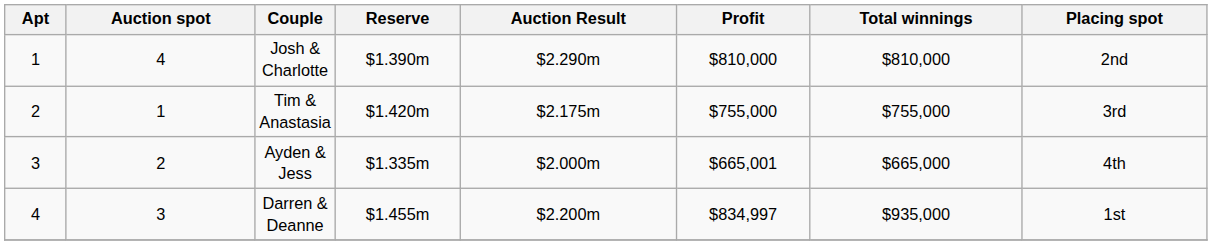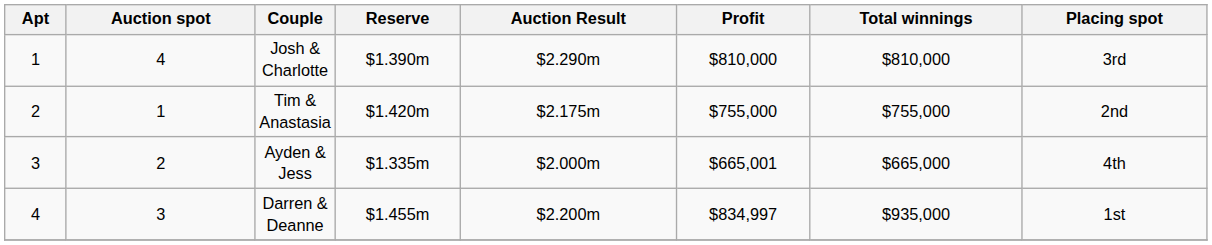 <table class="wikitable" style="text-align: center; font-size: 9pt; line-height:16px; width:70%" |>
 <tr>
 <th>Apt</th>
 <th>Auction spot</th>
 <th>Couple</th>
 <th>Reserve</th>
 <th>Auction Result</th>
 <th>Profit</th>
 <th>Total winnings</th>
 <th>Placing spot</th>
 </tr>
 <tr>
 <td>1</td>
 <td style="text-align:center">4</td>
 <td style="width:5%;" scope="col" style="background:#00BFFF; color:black;">Josh & Charlotte</td>
 <td style="text-align:center">$1.390m</td>
 <td style="text-align:center">$2.290m</td>
 <td style="text-align:center">$810,000</td>
 <td style="text-align:center">$810,000</td>
-<td style="text-align:center">2nd</td>
+<td style="text-align:center">3rd</td>
 </tr>
 <tr>
 <td>2</td>
 <td style="text-align:center">1</td>
 <td style="width:5%;" scope="col" style="background:Black; background-color:#FDEE00">Tim & Anastasia</td>
 <td style="text-align:center">$1.420m</td>
 <td style="text-align:center">$2.175m</td>
 <td style="text-align:center">$755,000</td>
 <td style="text-align:center">$755,000</td>
-<td style="text-align:center">3rd</td>
+<td style="text-align:center">2nd</td>
 </tr>
 <tr>
 <td>3</td>
 <td style="text-align:center">2</td>
 <td style="width:5%;" scope="col" style="background:#A4C639; color:black;">Ayden & Jess</td>
 <td style="text-align:center">$1.335m</td>
 <td style="text-align:center">$2.000m</td>
 <td style="text-align:center">$665,001</td>
 <td style="text-align:center">$665,000</td>
 <td style="text-align:center">4th</td>
 </tr>
 <tr>
 <td>4</td>
 <td style="text-align:center">3</td>
 <td style="width:5%;" scope="col" style="background:#FF0800; color:black;">Darren & Deanne</td>
 <td style="text-align:center">$1.455m</td>
 <td style="text-align:center">$2.200m</td>
 <td style="text-align:center">$834,997</td>
 <td style="text-align:center">$935,000</td>
 <td style="text-align:center">1st</td>
 </tr>
 <tr>
 </tr>
 </table>
